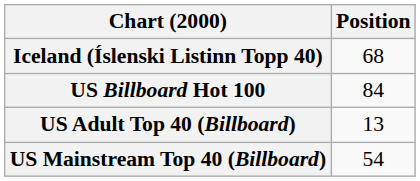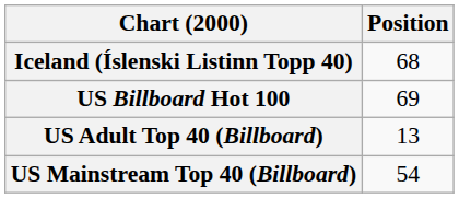 <table class="wikitable sortable plainrowheaders" style="text-align:center">
 <tr>
 <th>Chart (2000)</th>
 <th>Position</th>
 </tr>
 <tr>
 <th scope="row">Iceland (Íslenski Listinn Topp 40)</th>
 <td>68</td>
 </tr>
 <tr>
 <th scope="row">US <em>Billboard</em> Hot 100</th>
-<td>84</td>
+<td>69</td>
 </tr>
 <tr>
 <th scope="row">US Adult Top 40 (<em>Billboard</em>)</th>
 <td>13</td>
 </tr>
 <tr>
 <th scope="row">US Mainstream Top 40 (<em>Billboard</em>)</th>
 <td>54</td>
 </tr>
 </table>
